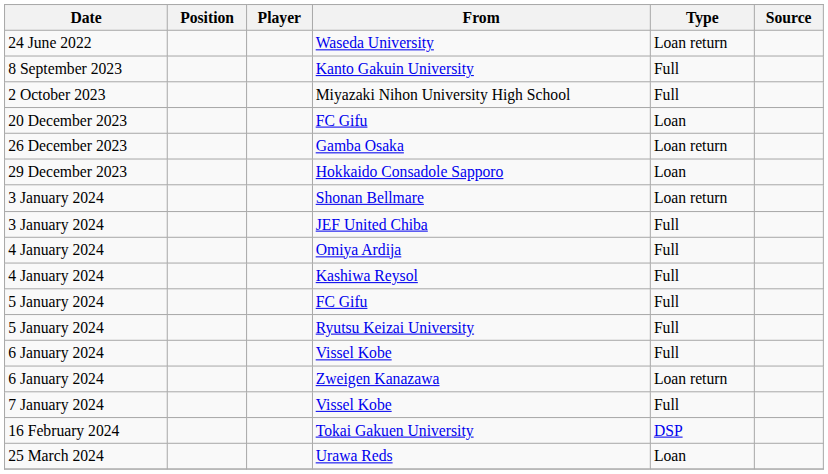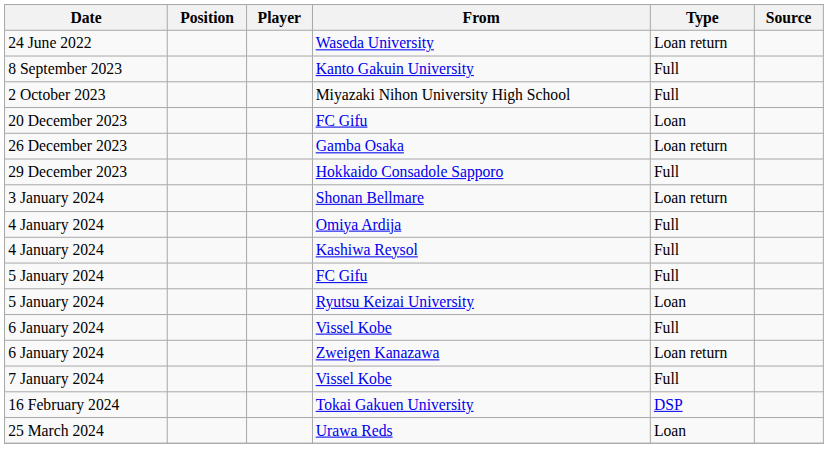 <table class="wikitable sortable" style="width:90%; text-align:center; font-size:95%; text-align:left;">
 <tr>
 <th>Date</th>
 <th>Position</th>
 <th>Player</th>
 <th>From</th>
 <th>Type</th>
 <th>Source</th>
 </tr>
 <tr>
 <td>24 June 2022</td>
 <td></td>
 <td></td>
 <td> <a href='#'>Waseda University</a></td>
 <td>Loan return</td>
 <td></td>
 </tr>
 <tr>
 <td>8 September 2023</td>
 <td></td>
 <td></td>
 <td> <a href='#'>Kanto Gakuin University</a></td>
 <td>Full</td>
 <td></td>
 </tr>
 <tr>
 <td>2 October 2023</td>
 <td></td>
 <td></td>
 <td> Miyazaki Nihon University High School</td>
 <td>Full</td>
 <td></td>
 </tr>
 <tr>
 <td>20 December 2023</td>
 <td></td>
 <td></td>
 <td> <a href='#'>FC Gifu</a></td>
 <td>Loan</td>
 <td></td>
 </tr>
 <tr>
 <td>26 December 2023</td>
 <td></td>
 <td></td>
 <td> <a href='#'>Gamba Osaka</a></td>
 <td>Loan return</td>
 <td></td>
 </tr>
 <tr>
 <td>29 December 2023</td>
 <td></td>
 <td></td>
 <td> <a href='#'>Hokkaido Consadole Sapporo</a></td>
-<td>Loan</td>
+<td>Full</td>
 <td></td>
 </tr>
 <tr>
 <td>3 January 2024</td>
 <td></td>
 <td></td>
 <td> <a href='#'>Shonan Bellmare</a></td>
 <td>Loan return</td>
-<td></td>
-</tr>
-<tr>
-<td>3 January 2024</td>
-<td></td>
-<td></td>
-<td> <a href='#'>JEF United Chiba</a></td>
-<td>Full</td>
 <td></td>
 </tr>
 <tr>
 <td>4 January 2024</td>
 <td></td>
 <td></td>
 <td> <a href='#'>Omiya Ardija</a></td>
 <td>Full</td>
 <td></td>
 </tr>
 <tr>
 <td>4 January 2024</td>
 <td></td>
 <td></td>
 <td> <a href='#'>Kashiwa Reysol</a></td>
 <td>Full</td>
 <td></td>
 </tr>
 <tr>
 <td>5 January 2024</td>
 <td></td>
 <td></td>
 <td> <a href='#'>FC Gifu</a></td>
 <td>Full</td>
 <td></td>
 </tr>
 <tr>
 <td>5 January 2024</td>
 <td></td>
 <td></td>
 <td> <a href='#'>Ryutsu Keizai University</a></td>
-<td>Full</td>
+<td>Loan</td>
 <td></td>
 </tr>
 <tr>
 <td>6 January 2024</td>
 <td></td>
 <td></td>
 <td> <a href='#'>Vissel Kobe</a></td>
 <td>Full</td>
 <td></td>
 </tr>
 <tr>
 <td>6 January 2024</td>
 <td></td>
 <td></td>
 <td> <a href='#'>Zweigen Kanazawa</a></td>
 <td>Loan return</td>
 <td></td>
 </tr>
 <tr>
 <td>7 January 2024</td>
 <td></td>
 <td></td>
 <td> <a href='#'>Vissel Kobe</a></td>
 <td>Full</td>
 <td></td>
 </tr>
 <tr>
 <td>16 February 2024</td>
 <td></td>
 <td></td>
 <td> <a href='#'>Tokai Gakuen University</a></td>
 <td><a href='#'>DSP</a></td>
 <td></td>
 </tr>
 <tr>
 <td>25 March 2024</td>
 <td></td>
 <td></td>
 <td> <a href='#'>Urawa Reds</a></td>
 <td>Loan</td>
 <td></td>
 </tr>
 <tr>
 </tr>
 </table>
